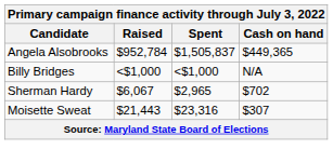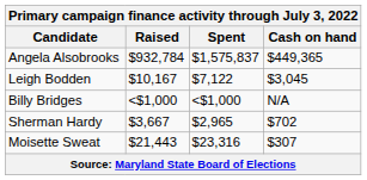 <table class="wikitable sortable">
 <tr>
 <th colspan="4">Primary campaign finance activity through July 3, 2022</th>
 </tr>
 <tr>
 <th>Candidate</th>
 <th>Raised</th>
 <th>Spent</th>
 <th>Cash on hand</th>
 </tr>
 <tr>
 <td data-sort-value="Alsobrooks, Angela">Angela Alsobrooks</td>
-<td>$952,784</td>
-<td>$1,505,837</td>
+<td>$932,784</td>
+<td>$1,575,837</td>
 <td>$449,365</td>
+</tr>
+<tr>
+<td data-sort-value="Bodden, Leigh">Leigh Bodden</td>
+<td>$10,167</td>
+<td>$7,122</td>
+<td>$3,045</td>
 </tr>
 <tr>
 <td data-sort-value="Bridges, Billy">Billy Bridges</td>
 <td data-sort-value=$1><$1,000</td>
 <td data-sort-value=$1><$1,000</td>
 <td data-sort-value=$1>N/A</td>
 </tr>
 <tr>
 <td data-sort-value="Hardy, Sherman">Sherman Hardy</td>
-<td>$6,067</td>
+<td>$3,667</td>
 <td>$2,965</td>
 <td>$702</td>
 </tr>
 <tr>
 <td data-sort-value="Sweat, Moisette">Moisette Sweat</td>
 <td>$21,443</td>
 <td>$23,316</td>
 <td>$307</td>
 </tr>
 <tr>
 <th colspan="4"><small>Source: <a href='#'>Maryland State Board of Elections</a></small></th>
 </tr>
 </table>
